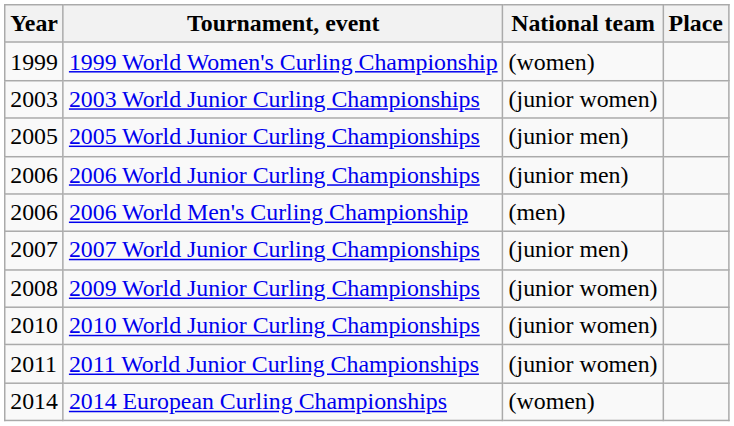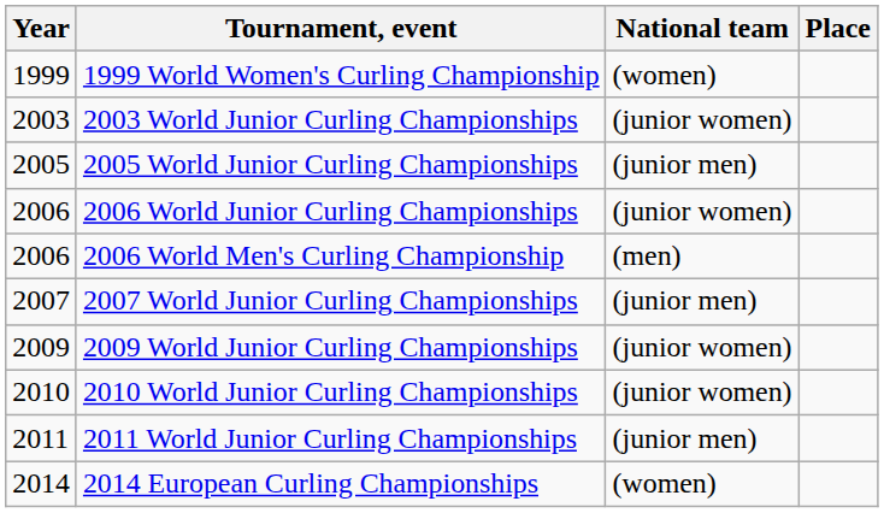 <table class="wikitable">
 <tr>
 <th scope="col">Year</th>
 <th scope="col">Tournament, event</th>
 <th scope="col">National team</th>
 <th scope="col">Place</th>
 </tr>
 <tr>
 <td>1999</td>
 <td><a href='#'>1999 World Women's Curling Championship</a></td>
 <td> (women)</td>
 <td></td>
 </tr>
 <tr>
 <td>2003</td>
 <td><a href='#'>2003 World Junior Curling Championships</a></td>
 <td> (junior women)</td>
 <td></td>
 </tr>
 <tr>
 <td>2005</td>
 <td><a href='#'>2005 World Junior Curling Championships</a></td>
 <td> (junior men)</td>
 <td></td>
 </tr>
 <tr>
 <td>2006</td>
 <td><a href='#'>2006 World Junior Curling Championships</a></td>
-<td> (junior men)</td>
+<td> (junior women)</td>
 <td></td>
 </tr>
 <tr>
 <td>2006</td>
 <td><a href='#'>2006 World Men's Curling Championship</a></td>
 <td> (men)</td>
 <td></td>
 </tr>
 <tr>
 <td>2007</td>
 <td><a href='#'>2007 World Junior Curling Championships</a></td>
 <td> (junior men)</td>
 <td></td>
 </tr>
 <tr>
-<td>2008</td>
+<td>2009</td>
 <td><a href='#'>2009 World Junior Curling Championships</a></td>
 <td> (junior women)</td>
 <td></td>
 </tr>
 <tr>
 <td>2010</td>
 <td><a href='#'>2010 World Junior Curling Championships</a></td>
 <td> (junior women)</td>
 <td></td>
 </tr>
 <tr>
 <td>2011</td>
 <td><a href='#'>2011 World Junior Curling Championships</a></td>
-<td> (junior women)</td>
+<td> (junior men)</td>
 <td></td>
 </tr>
 <tr>
 <td>2014</td>
 <td><a href='#'>2014 European Curling Championships</a></td>
 <td> (women)</td>
 <td></td>
 </tr>
 </table>
